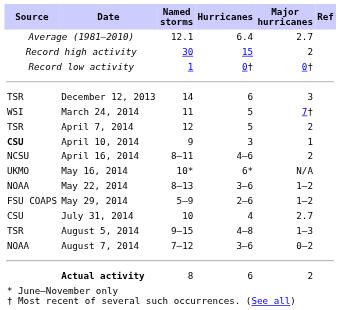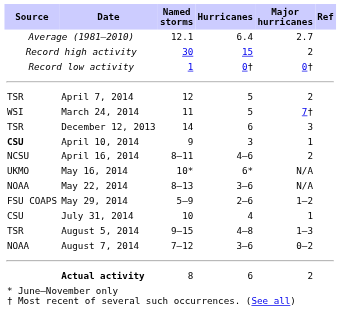 <table class="toccolours" cellspacing=0 cellpadding=3 style="float:right; margin-left:1em; text-align:right; clear: right;">
 <tr style="background:#ccccff">
 <td align="center"><strong>Source</strong></td>
 <td align="center"><strong>Date</strong></td>
 <td align="center"><strong><span>Named<br>storms</span></strong></td>
 <td align="center"><strong><span>Hurricanes</span></strong></td>
 <td align="center"><strong><span>Major<br>hurricanes</span></strong></td>
 <td align="center"><strong><span>Ref</span></strong></td>
 </tr>
 <tr>
 <td style="text-align:center;" colspan="2"><em>Average <span>(1981–2010)</span></em></td>
 <td>12.1</td>
 <td>6.4</td>
 <td>2.7</td>
 <td></td>
 </tr>
 <tr>
 <td align="center" colspan="2"><em>Record high activity</em></td>
 <td><a href='#'>30</a></td>
 <td><a href='#'>15</a></td>
 <td>2</td>
 <td></td>
 </tr>
 <tr>
 <td align="center" colspan="2"><em>Record low activity</em></td>
 <td><a href='#'>1</a></td>
 <td><a href='#'>0</a>†</td>
 <td><a href='#'>0</a>†</td>
 <td></td>
 </tr>
 <tr>
 <td colspan="6" style="text-align:center;"><hr></td>
 </tr>
 <tr>
 <td align="left">TSR</td>
-<td align="left">December 12, 2013</td>
-<td>14</td>
-<td>6</td>
-<td>3</td>
+<td align="left">April 7, 2014</td>
+<td>12</td>
+<td>5</td>
+<td>2</td>
 <td></td>
 </tr>
 <tr>
 <td align="left">WSI</td>
 <td align="left">March 24, 2014</td>
 <td>11</td>
 <td>5</td>
 <td><a href='#'>7</a>†</td>
 <td></td>
 </tr>
 <tr>
 <td align="left">TSR</td>
-<td align="left">April 7, 2014</td>
-<td>12</td>
-<td>5</td>
-<td>2</td>
+<td align="left">December 12, 2013</td>
+<td>14</td>
+<td>6</td>
+<td>3</td>
 <td></td>
 </tr>
 <tr>
 <td align="left"><strong>CSU</strong></td>
 <td align="left">April 10, 2014</td>
 <td>9</td>
 <td>3</td>
 <td>1</td>
 <td></td>
 </tr>
 <tr>
 <td align="left">NCSU</td>
 <td align="left">April 16, 2014</td>
 <td>8–11</td>
 <td>4–6</td>
 <td>2</td>
 <td></td>
 </tr>
 <tr>
 <td align="left">UKMO</td>
 <td align="left">May 16, 2014</td>
 <td>10*</td>
 <td>6*</td>
 <td>N/A</td>
 <td></td>
 </tr>
 <tr>
 <td align="left">NOAA</td>
 <td align="left">May 22, 2014</td>
 <td>8–13</td>
 <td>3–6</td>
-<td>1–2</td>
+<td>N/A</td>
 <td></td>
 </tr>
 <tr>
 <td align="left">FSU COAPS</td>
 <td align="left">May 29, 2014</td>
 <td>5–9</td>
 <td>2–6</td>
 <td>1–2</td>
 <td></td>
 </tr>
 <tr>
 <td align="left">CSU</td>
 <td align="left">July 31, 2014</td>
 <td>10</td>
 <td>4</td>
-<td>2.7</td>
+<td>1</td>
 <td></td>
 </tr>
 <tr>
 <td align="left">TSR</td>
 <td align="left">August 5, 2014</td>
 <td>9–15</td>
 <td>4–8</td>
 <td>1–3</td>
 <td></td>
 </tr>
 <tr>
 <td align="left">NOAA</td>
 <td align="left">August 7, 2014</td>
 <td>7–12</td>
 <td>3–6</td>
 <td>0–2</td>
 <td></td>
 </tr>
 <tr>
 <td colspan="6" style="text-align:center;"><hr></td>
 </tr>
 <tr>
 <td align="left"></td>
 <td align="left"><strong>Actual activity</strong></td>
 <td>8</td>
 <td>6</td>
 <td>2</td>
 </tr>
 <tr>
 <td style="text-align:left;" colspan="5">* June–November only<br>† Most recent of several such occurrences. (<a href='#'>See all</a>)</td>
 </tr>
 </table>
